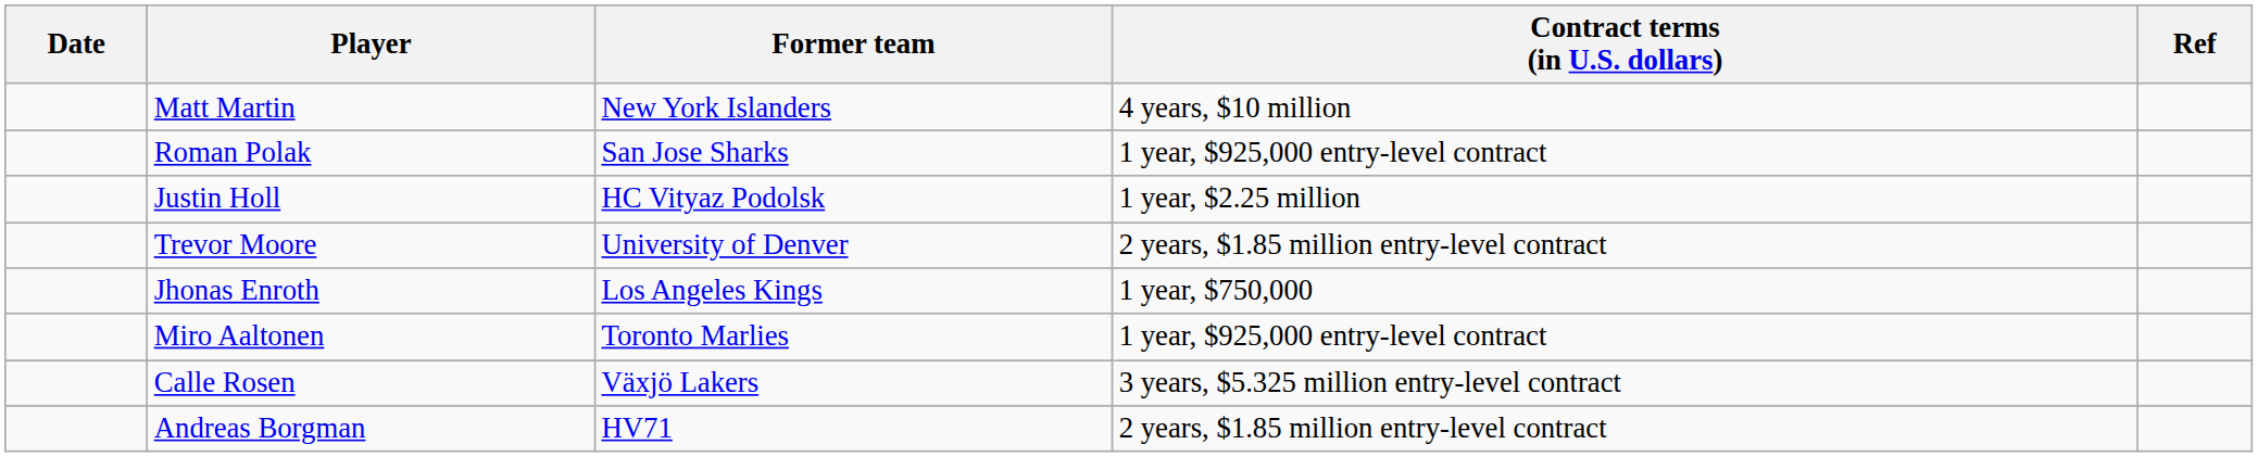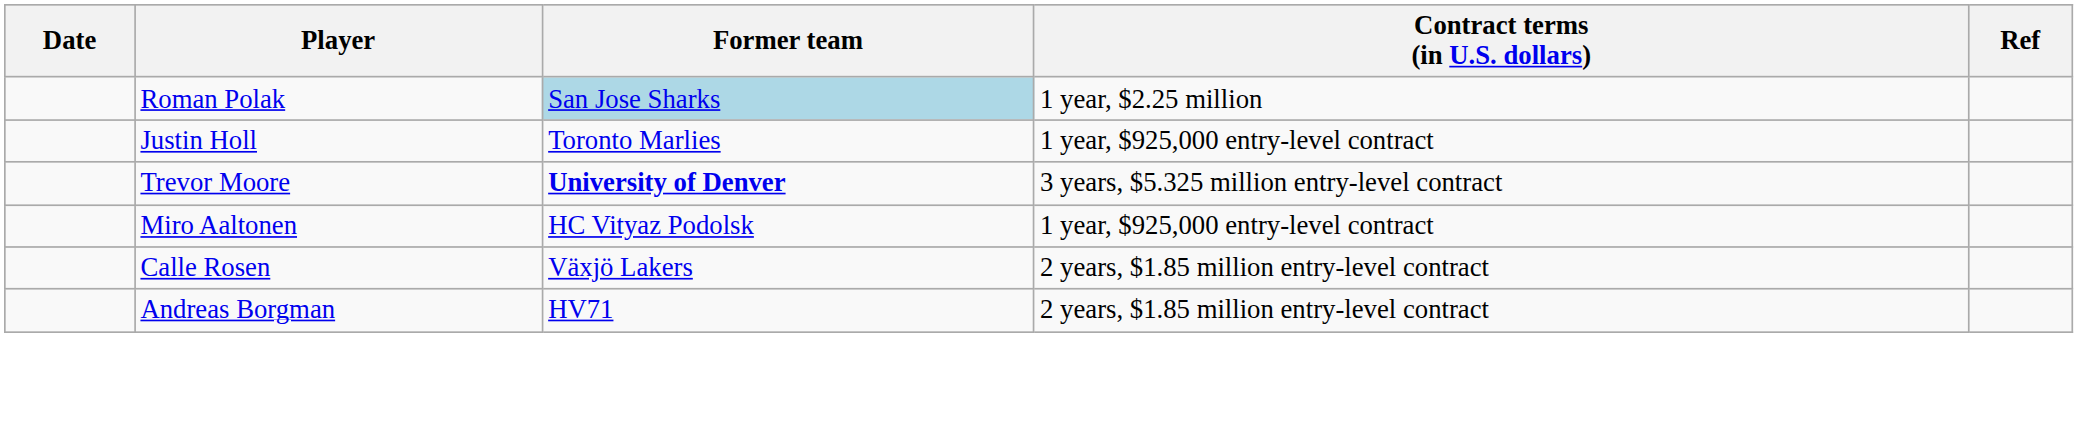 <table class="wikitable" width=98%>
 <tr>
 <th>Date</th>
 <th>Player</th>
 <th>Former team</th>
 <th>Contract terms<br>(in <a href='#'>U.S. dollars</a>)</th>
 <th>Ref</th>
 </tr>
 <tr>
 <td></td>
-<td><a href='#'>Matt Martin</a></td>
-<td><a href='#'>New York Islanders</a></td>
-<td>4 years, $10 million</td>
+<td><a href='#'>Roman Polak</a></td>
+<td style="background: lightblue;"><a href='#'>San Jose Sharks</a></td>
+<td>1 year, $2.25 million</td>
 <td></td>
 </tr>
 <tr>
 <td></td>
-<td><a href='#'>Roman Polak</a></td>
-<td><a href='#'>San Jose Sharks</a></td>
+<td><a href='#'>Justin Holl</a></td>
+<td><a href='#'>Toronto Marlies</a></td>
 <td>1 year, $925,000 entry-level contract</td>
 <td></td>
 </tr>
 <tr>
 <td></td>
-<td><a href='#'>Justin Holl</a></td>
-<td><a href='#'>HC Vityaz Podolsk</a></td>
-<td>1 year, $2.25 million</td>
-<td></td>
-</tr>
-<tr>
-<td></td>
 <td><a href='#'>Trevor Moore</a></td>
-<td><a href='#'>University of Denver</a></td>
-<td>2 years, $1.85 million entry-level contract</td>
-<td></td>
-</tr>
-<tr>
-<td></td>
-<td><a href='#'>Jhonas Enroth</a></td>
-<td><a href='#'>Los Angeles Kings</a></td>
-<td>1 year, $750,000</td>
+<td><strong><a href='#'>University of Denver</a></strong></td>
+<td>3 years, $5.325 million entry-level contract</td>
 <td></td>
 </tr>
 <tr>
 <td></td>
 <td><a href='#'>Miro Aaltonen</a></td>
-<td><a href='#'>Toronto Marlies</a></td>
+<td><a href='#'>HC Vityaz Podolsk</a></td>
 <td>1 year, $925,000 entry-level contract</td>
 <td></td>
 </tr>
 <tr>
 <td></td>
 <td><a href='#'>Calle Rosen</a></td>
 <td><a href='#'>Växjö Lakers</a></td>
-<td>3 years, $5.325 million entry-level contract</td>
+<td>2 years, $1.85 million entry-level contract</td>
 <td></td>
 </tr>
 <tr>
 <td></td>
 <td><a href='#'>Andreas Borgman</a></td>
 <td><a href='#'>HV71</a></td>
 <td>2 years, $1.85 million entry-level contract</td>
 <td></td>
 </tr>
 </table>
